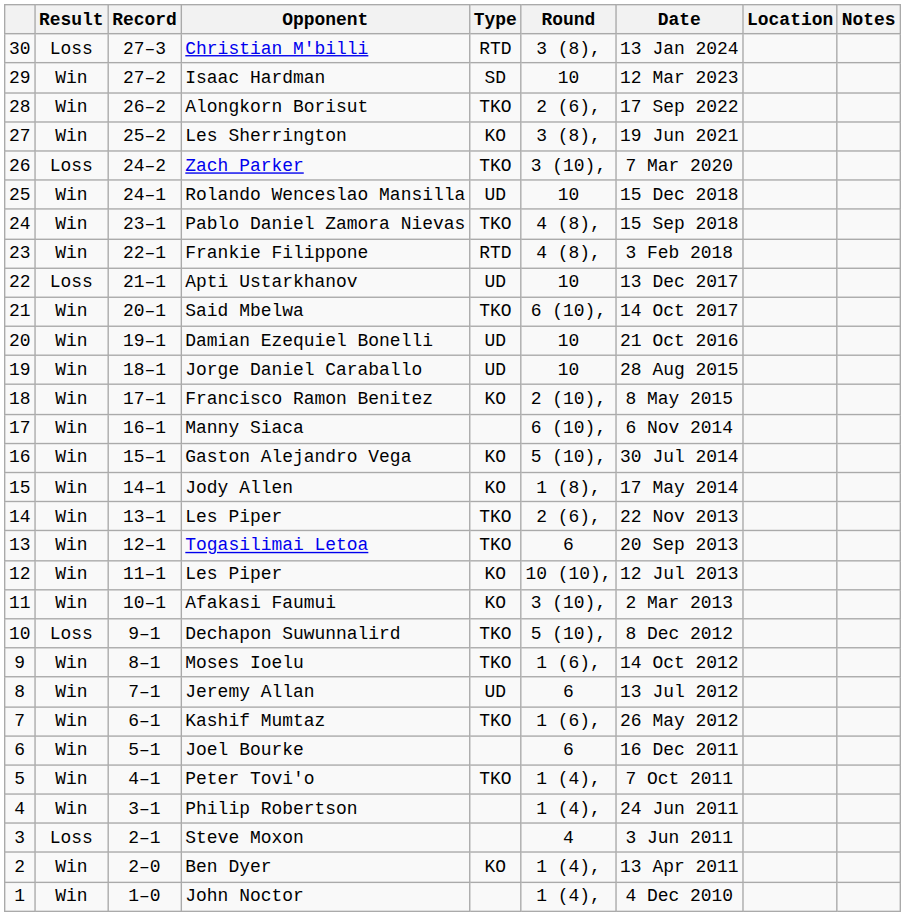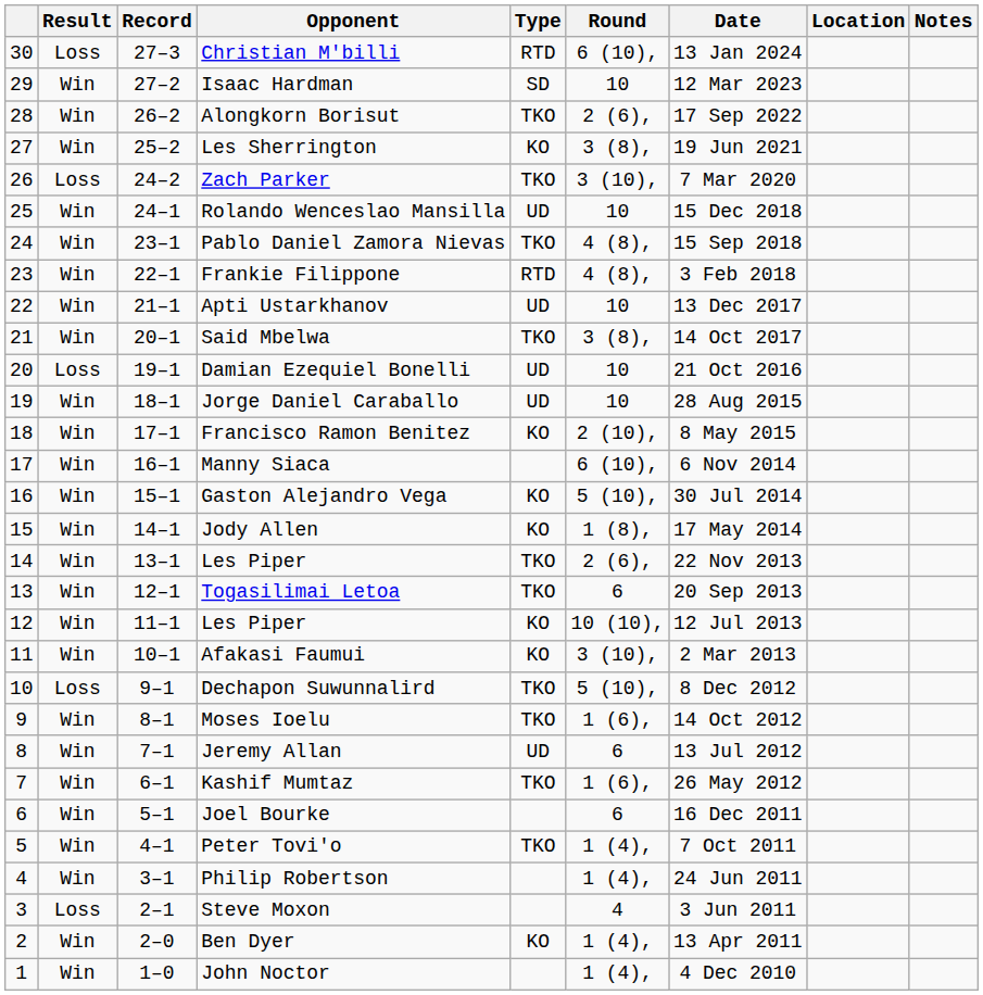 <table class="wikitable" style="text-align:center">
 <tr>
 <th></th>
 <th>Result</th>
 <th>Record</th>
 <th>Opponent</th>
 <th>Type</th>
 <th>Round</th>
 <th>Date</th>
 <th>Location</th>
 <th>Notes</th>
 </tr>
 <tr>
 <td>30</td>
 <td>Loss</td>
 <td>27–3</td>
 <td style="text-align:left;"><a href='#'>Christian M'billi</a></td>
 <td>RTD</td>
-<td>3 (8), </td>
+<td>6 (10), </td>
 <td>13 Jan 2024</td>
 <td style="text-align:left;"></td>
 <td style="text-align:left;"></td>
 </tr>
 <tr>
 <td>29</td>
 <td>Win</td>
 <td>27–2</td>
 <td style="text-align:left;">Isaac Hardman</td>
 <td>SD</td>
 <td>10</td>
 <td>12 Mar 2023</td>
 <td style="text-align:left;"></td>
 <td style="text-align:left;"></td>
 </tr>
 <tr>
 <td>28</td>
 <td>Win</td>
 <td>26–2</td>
 <td style="text-align:left;">Alongkorn Borisut</td>
 <td>TKO</td>
 <td>2 (6), </td>
 <td>17 Sep 2022</td>
 <td style="text-align:left;"></td>
 <td></td>
 </tr>
 <tr>
 <td>27</td>
 <td>Win</td>
 <td>25–2</td>
 <td style="text-align:left;">Les Sherrington</td>
 <td>KO</td>
 <td>3 (8), </td>
 <td>19 Jun 2021</td>
 <td style="text-align:left;"></td>
 <td style="text-align:left;"></td>
 </tr>
 <tr>
 <td>26</td>
 <td>Loss</td>
 <td>24–2</td>
 <td style="text-align:left;"><a href='#'>Zach Parker</a></td>
 <td>TKO</td>
 <td>3 (10), </td>
 <td>7 Mar 2020</td>
 <td style="text-align:left;"></td>
 <td style="text-align:left;"></td>
 </tr>
 <tr>
 <td>25</td>
 <td>Win</td>
 <td>24–1</td>
 <td style="text-align:left;">Rolando Wenceslao Mansilla</td>
 <td>UD</td>
 <td>10</td>
 <td>15 Dec 2018</td>
 <td style="text-align:left;"></td>
 <td style="text-align:left;"></td>
 </tr>
 <tr>
 <td>24</td>
 <td>Win</td>
 <td>23–1</td>
 <td style="text-align:left;">Pablo Daniel Zamora Nievas</td>
 <td>TKO</td>
 <td>4 (8), </td>
 <td>15 Sep 2018</td>
 <td style="text-align:left;"></td>
 <td></td>
 </tr>
 <tr>
 <td>23</td>
 <td>Win</td>
 <td>22–1</td>
 <td style="text-align:left;">Frankie Filippone</td>
 <td>RTD</td>
 <td>4 (8), </td>
 <td>3 Feb 2018</td>
 <td style="text-align:left;"></td>
 <td></td>
 </tr>
 <tr>
 <td>22</td>
-<td>Loss</td>
+<td>Win</td>
 <td>21–1</td>
 <td style="text-align:left;">Apti Ustarkhanov</td>
 <td>UD</td>
 <td>10</td>
 <td>13 Dec 2017</td>
 <td style="text-align:left;"></td>
 <td style="text-align:left;"></td>
 </tr>
 <tr>
 <td>21</td>
 <td>Win</td>
 <td>20–1</td>
 <td style="text-align:left;">Said Mbelwa</td>
 <td>TKO</td>
-<td>6 (10), </td>
+<td>3 (8), </td>
 <td>14 Oct 2017</td>
 <td style="text-align:left;"></td>
 <td></td>
 </tr>
 <tr>
 <td>20</td>
-<td>Win</td>
+<td>Loss</td>
 <td>19–1</td>
 <td style="text-align:left;">Damian Ezequiel Bonelli</td>
 <td>UD</td>
 <td>10</td>
 <td>21 Oct 2016</td>
 <td style="text-align:left;"></td>
 <td></td>
 </tr>
 <tr>
 <td>19</td>
 <td>Win</td>
 <td>18–1</td>
 <td style="text-align:left;">Jorge Daniel Caraballo</td>
 <td>UD</td>
 <td>10</td>
 <td>28 Aug 2015</td>
 <td style="text-align:left;"></td>
 <td style="text-align:left;"></td>
 </tr>
 <tr>
 <td>18</td>
 <td>Win</td>
 <td>17–1</td>
 <td style="text-align:left;">Francisco Ramon Benitez</td>
 <td>KO</td>
 <td>2 (10), </td>
 <td>8 May 2015</td>
 <td style="text-align:left;"></td>
 <td style="text-align:left;"></td>
 </tr>
 <tr>
 <td>17</td>
 <td>Win</td>
 <td>16–1</td>
 <td style="text-align:left;">Manny Siaca</td>
 <td></td>
 <td>6 (10), </td>
 <td>6 Nov 2014</td>
 <td style="text-align:left;"></td>
 <td style="text-align:left;"></td>
 </tr>
 <tr>
 <td>16</td>
 <td>Win</td>
 <td>15–1</td>
 <td style="text-align:left;">Gaston Alejandro Vega</td>
 <td>KO</td>
 <td>5 (10), </td>
 <td>30 Jul 2014</td>
 <td style="text-align:left;"></td>
 <td></td>
 </tr>
 <tr>
 <td>15</td>
 <td>Win</td>
 <td>14–1</td>
 <td style="text-align:left;">Jody Allen</td>
 <td>KO</td>
 <td>1 (8), </td>
 <td>17 May 2014</td>
 <td style="text-align:left;"></td>
 <td></td>
 </tr>
 <tr>
 <td>14</td>
 <td>Win</td>
 <td>13–1</td>
 <td style="text-align:left;">Les Piper</td>
 <td>TKO</td>
 <td>2 (6), </td>
 <td>22 Nov 2013</td>
 <td style="text-align:left;"></td>
 <td></td>
 </tr>
 <tr>
 <td>13</td>
 <td>Win</td>
 <td>12–1</td>
 <td style="text-align:left;"><a href='#'>Togasilimai Letoa</a></td>
 <td>TKO</td>
 <td>6</td>
 <td>20 Sep 2013</td>
 <td style="text-align:left;"></td>
 <td></td>
 </tr>
 <tr>
 <td>12</td>
 <td>Win</td>
 <td>11–1</td>
 <td style="text-align:left;">Les Piper</td>
 <td>KO</td>
 <td>10 (10), </td>
 <td>12 Jul 2013</td>
 <td style="text-align:left;"></td>
 <td></td>
 </tr>
 <tr>
 <td>11</td>
 <td>Win</td>
 <td>10–1</td>
 <td style="text-align:left;">Afakasi Faumui</td>
 <td>KO</td>
 <td>3 (10), </td>
 <td>2 Mar 2013</td>
 <td style="text-align:left;"></td>
 <td style="text-align:left;"></td>
 </tr>
 <tr>
 <td>10</td>
 <td>Loss</td>
 <td>9–1</td>
 <td style="text-align:left;">Dechapon Suwunnalird</td>
 <td>TKO</td>
 <td>5 (10), </td>
 <td>8 Dec 2012</td>
 <td style="text-align:left;"></td>
 <td></td>
 </tr>
 <tr>
 <td>9</td>
 <td>Win</td>
 <td>8–1</td>
 <td style="text-align:left;">Moses Ioelu</td>
 <td>TKO</td>
 <td>1 (6), </td>
 <td>14 Oct 2012</td>
 <td style="text-align:left;"></td>
 <td></td>
 </tr>
 <tr>
 <td>8</td>
 <td>Win</td>
 <td>7–1</td>
 <td style="text-align:left;">Jeremy Allan</td>
 <td>UD</td>
 <td>6</td>
 <td>13 Jul 2012</td>
 <td style="text-align:left;"></td>
 <td></td>
 </tr>
 <tr>
 <td>7</td>
 <td>Win</td>
 <td>6–1</td>
 <td style="text-align:left;">Kashif Mumtaz</td>
 <td>TKO</td>
 <td>1 (6), </td>
 <td>26 May 2012</td>
 <td style="text-align:left;"></td>
 <td></td>
 </tr>
 <tr>
 <td>6</td>
 <td>Win</td>
 <td>5–1</td>
 <td style="text-align:left;">Joel Bourke</td>
 <td></td>
 <td>6</td>
 <td>16 Dec 2011</td>
 <td style="text-align:left;"></td>
 <td></td>
 </tr>
 <tr>
 <td>5</td>
 <td>Win</td>
 <td>4–1</td>
 <td style="text-align:left;">Peter Tovi'o</td>
 <td>TKO</td>
 <td>1 (4), </td>
 <td>7 Oct 2011</td>
 <td style="text-align:left;"></td>
 <td></td>
 </tr>
 <tr>
 <td>4</td>
 <td>Win</td>
 <td>3–1</td>
 <td style="text-align:left;">Philip Robertson</td>
 <td></td>
 <td>1 (4), </td>
 <td>24 Jun 2011</td>
 <td style="text-align:left;"></td>
 <td></td>
 </tr>
 <tr>
 <td>3</td>
 <td>Loss</td>
 <td>2–1</td>
 <td style="text-align:left;">Steve Moxon</td>
 <td></td>
 <td>4</td>
 <td>3 Jun 2011</td>
 <td style="text-align:left;"></td>
 <td></td>
 </tr>
 <tr>
 <td>2</td>
 <td>Win</td>
 <td>2–0</td>
 <td style="text-align:left;">Ben Dyer</td>
 <td>KO</td>
 <td>1 (4), </td>
 <td>13 Apr 2011</td>
 <td style="text-align:left;"></td>
 <td></td>
 </tr>
 <tr>
 <td>1</td>
 <td>Win</td>
 <td>1–0</td>
 <td style="text-align:left;">John Noctor</td>
 <td></td>
 <td>1 (4), </td>
 <td>4 Dec 2010</td>
 <td style="text-align:left;"></td>
 <td></td>
 </tr>
 </table>
